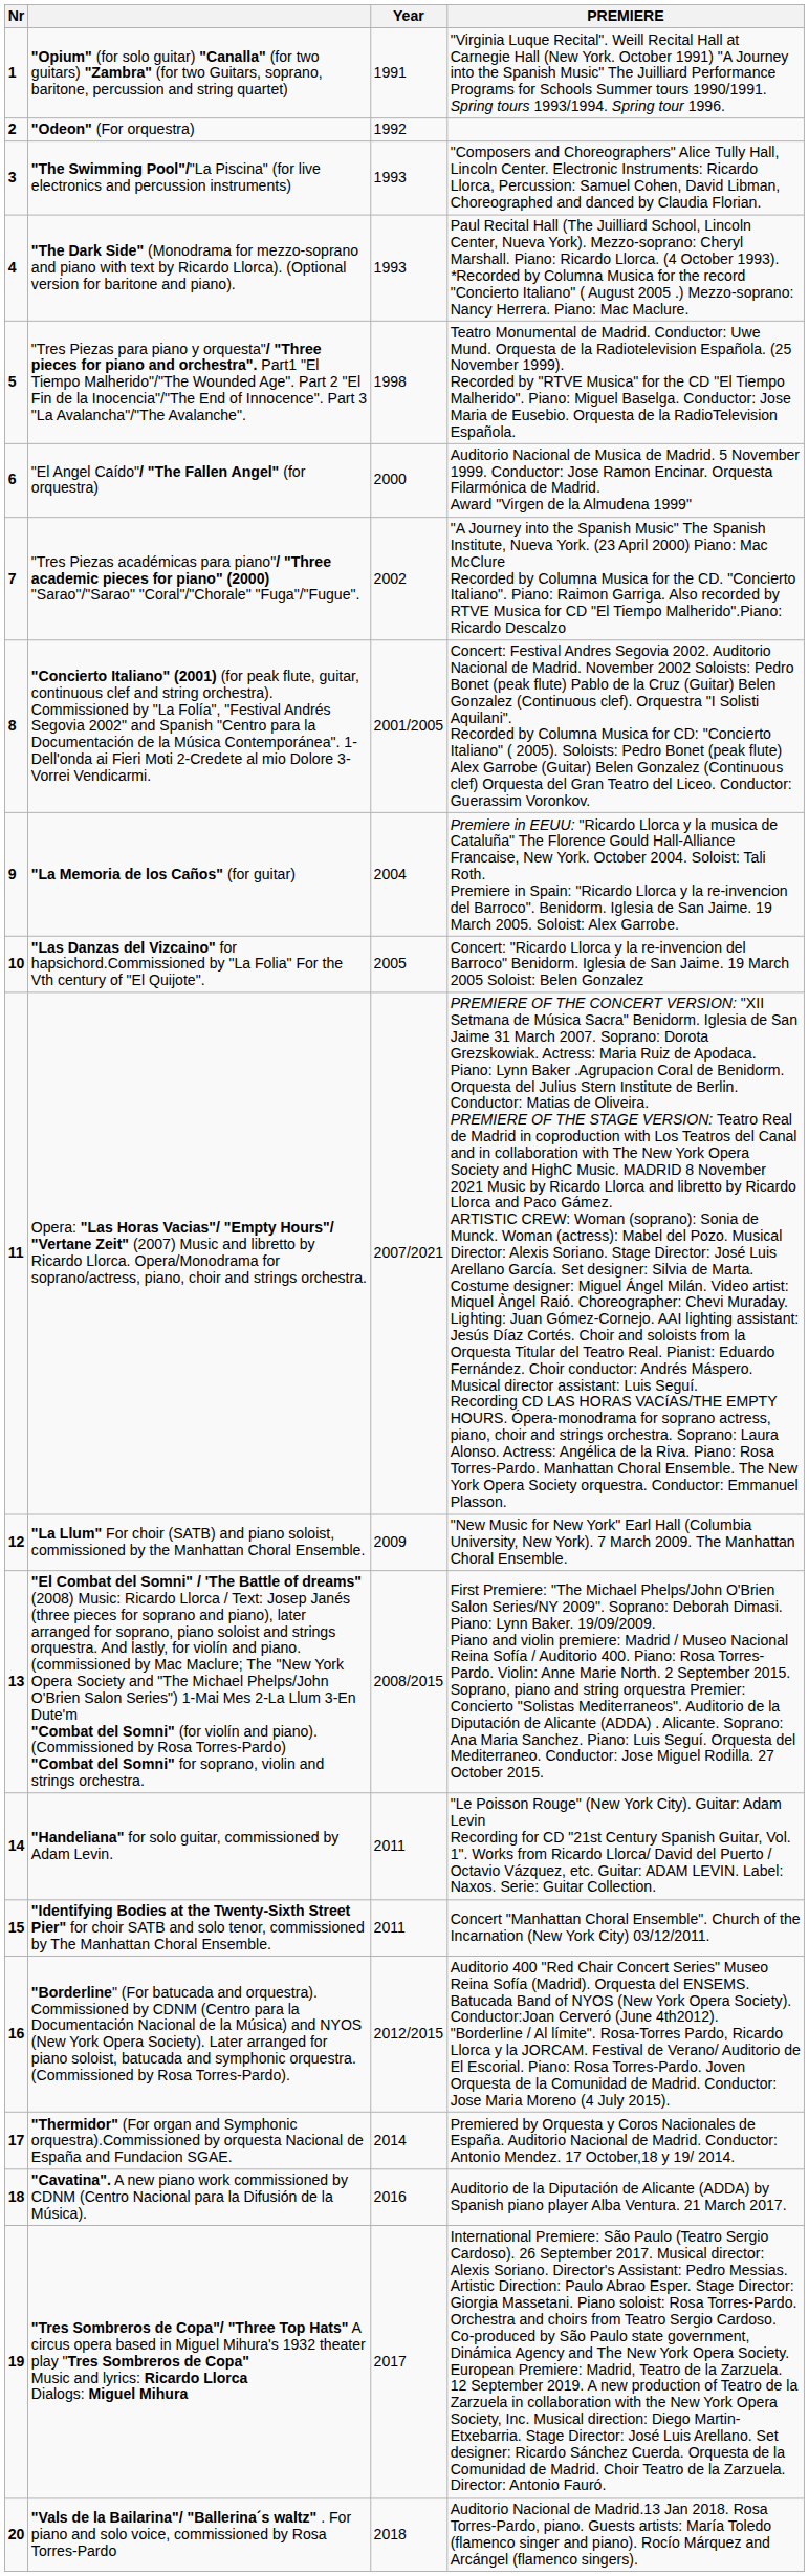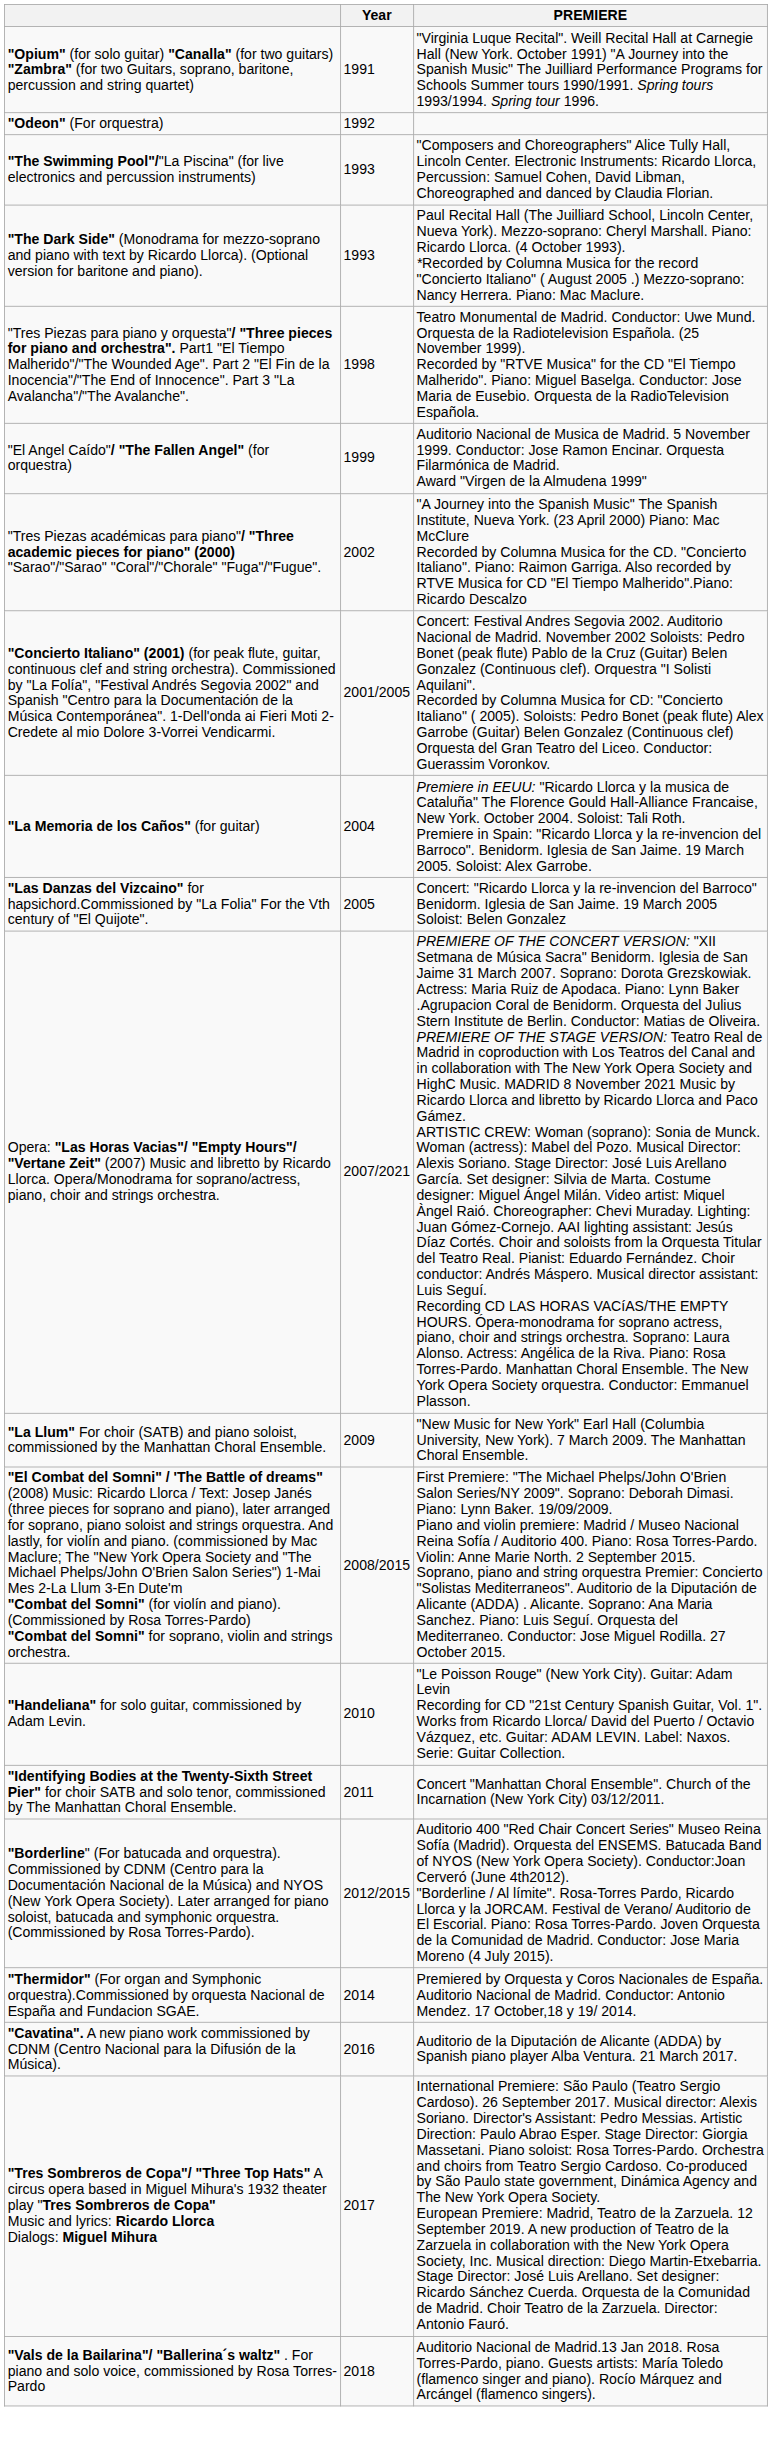 <table class="wikitable sortable">
 <tr>
-<th>Nr</th>
 <th></th>
 <th>Year</th>
 <th>PREMIERE</th>
 </tr>
 <tr>
-<td><strong>1</strong></td>
 <td><strong>"Opium"</strong> (for solo guitar) <strong>"Canalla"</strong> (for two guitars) <strong>"Zambra"</strong> (for two Guitars, soprano, baritone, percussion and string quartet)</td>
 <td>1991</td>
 <td>"Virginia Luque Recital". Weill Recital Hall at Carnegie Hall (New York. October 1991) "A Journey into the Spanish Music" The Juilliard Performance Programs for Schools Summer tours 1990/1991. <em>Spring tours</em> 1993/1994. <em>Spring tour</em> 1996.</td>
 </tr>
 <tr>
-<td><strong>2</strong></td>
 <td><strong>"Odeon"</strong> (For orquestra)</td>
 <td>1992</td>
 <td></td>
 </tr>
 <tr>
-<td><strong>3</strong></td>
 <td><strong>"The Swimming Pool"/</strong>"La Piscina" (for live electronics and percussion instruments)</td>
 <td>1993</td>
 <td>"Composers and Choreographers" Alice Tully Hall, Lincoln Center. Electronic Instruments: Ricardo Llorca, Percussion: Samuel Cohen, David Libman, Choreographed and danced by Claudia Florian.</td>
 </tr>
 <tr>
-<td><strong>4</strong></td>
 <td><strong>"The Dark Side"</strong> (Monodrama for mezzo-soprano and piano with text by Ricardo Llorca). (Optional version for baritone and piano).</td>
 <td>1993</td>
 <td>Paul Recital Hall (The Juilliard School, Lincoln Center, Nueva York). Mezzo-soprano: Cheryl Marshall. Piano: Ricardo Llorca. (4 October 1993).<br><em>*</em>Recorded by Columna Musica for the record "Concierto Italiano" ( August 2005 .) Mezzo-soprano: Nancy Herrera. Piano: Mac Maclure.</td>
 </tr>
 <tr>
-<td><strong>5</strong></td>
 <td>"Tres Piezas para piano y orquesta"<strong>/</strong> <strong>"Three pieces for piano and orchestra".</strong> Part1 "El Tiempo Malherido"/"The Wounded Age". Part 2 "El Fin de la Inocencia"/"The End of Innocence". Part 3 "La Avalancha"/"The Avalanche".</td>
 <td>1998</td>
 <td>Teatro Monumental de Madrid. Conductor: Uwe Mund. Orquesta de la Radiotelevision Española. (25 November 1999).<br>Recorded by "RTVE Musica" for the CD "El Tiempo Malherido". Piano: Miguel Baselga. Conductor: Jose Maria de Eusebio. Orquesta de la RadioTelevision Española.</td>
 </tr>
 <tr>
-<td><strong>6</strong></td>
 <td>"El Angel Caído"<strong>/ "The Fallen Angel"</strong> (for orquestra)</td>
-<td>2000</td>
+<td>1999</td>
 <td>Auditorio Nacional de Musica de Madrid. 5 November 1999. Conductor: Jose Ramon Encinar. Orquesta Filarmónica de Madrid.<br>Award "Virgen de la Almudena 1999"</td>
 </tr>
 <tr>
-<td><strong>7</strong></td>
 <td>"Tres Piezas académicas para piano"<strong>/</strong> <strong>"Three academic pieces for piano" (2000)</strong> "Sarao"/"Sarao" "Coral"/"Chorale" "Fuga"/"Fugue".</td>
 <td>2002</td>
 <td>"A Journey into the Spanish Music" The Spanish Institute, Nueva York. (23 April 2000) Piano: Mac McClure<br>Recorded by Columna Musica for the CD. "Concierto Italiano". Piano: Raimon Garriga. Also recorded by RTVE Musica for CD "El Tiempo Malherido".Piano: Ricardo Descalzo</td>
 </tr>
 <tr>
-<td><strong>8</strong></td>
 <td><strong>"Concierto Italiano" (2001)</strong> (for peak flute, guitar, continuous clef and string orchestra). Commissioned by "La Folía", "Festival Andrés Segovia 2002" and Spanish "Centro para la Documentación de la Música Contemporánea". 1-Dell'onda ai Fieri Moti 2-Credete al mio Dolore 3-Vorrei Vendicarmi.</td>
 <td>2001/2005</td>
 <td>Concert: Festival Andres Segovia 2002. Auditorio Nacional de Madrid. November 2002 Soloists: Pedro Bonet (peak flute) Pablo de la Cruz (Guitar) Belen Gonzalez (Continuous clef). Orquestra "I Solisti Aquilani".<br>Recorded by Columna Musica for CD: "Concierto Italiano" ( 2005). Soloists: Pedro Bonet (peak flute) Alex Garrobe (Guitar) Belen Gonzalez (Continuous clef) Orquesta del Gran Teatro del Liceo. Conductor: Guerassim Voronkov.</td>
 </tr>
 <tr>
-<td><strong>9</strong></td>
 <td><strong>"La Memoria de los Caños"</strong> (for guitar)</td>
 <td>2004</td>
 <td><em>Premiere in EEUU:</em> "Ricardo Llorca y la musica de Cataluña" The Florence Gould Hall-Alliance Francaise, New York. October 2004. Soloist: Tali Roth.<br>Premiere in Spain: "Ricardo Llorca y la re-invencion del Barroco". Benidorm. Iglesia de San Jaime. 19 March 2005. Soloist: Alex Garrobe.</td>
 </tr>
 <tr>
-<td><strong>10</strong></td>
 <td><strong>"Las Danzas del Vizcaino"</strong> for hapsichord.Commissioned by "La Folia" For the Vth century of "El Quijote".</td>
 <td>2005</td>
 <td>Concert: "Ricardo Llorca y la re-invencion del Barroco" Benidorm. Iglesia de San Jaime. 19 March 2005 Soloist: Belen Gonzalez</td>
 </tr>
 <tr>
-<td><strong>11</strong></td>
 <td>Opera: <strong>"Las Horas Vacias"/ "Empty Hours"/ "Vertane Zeit"</strong> (2007) Music and libretto by Ricardo Llorca. Opera/Monodrama for soprano/actress, piano, choir and strings orchestra.</td>
 <td>2007/2021</td>
 <td><em>PREMIERE OF THE CONCERT VERSION:</em> "XII Setmana de Música Sacra" Benidorm. Iglesia de San Jaime 31 March 2007. Soprano: Dorota Grezskowiak. Actress: Maria Ruiz de Apodaca. Piano: Lynn Baker .Agrupacion Coral de Benidorm. Orquesta del Julius Stern Institute de Berlin. Conductor: Matias de Oliveira.<br><em>PREMIERE OF THE STAGE VERSION:</em> Teatro Real de Madrid in coproduction with Los Teatros del Canal and in collaboration with The New York Opera Society and HighC Music. MADRID 8 November 2021 Music by Ricardo Llorca and libretto by Ricardo Llorca and Paco Gámez.<br>ARTISTIC CREW: Woman (soprano): Sonia de Munck. Woman (actress): Mabel del Pozo. Musical Director: Alexis Soriano. Stage Director: José Luis Arellano García. Set designer: Silvia de Marta. Costume designer: Miguel Ángel Milán. Video artist: Miquel Àngel Raió. Choreographer: Chevi Muraday. Lighting: Juan Gómez-Cornejo. AAI lighting assistant: Jesús Díaz Cortés. Choir and soloists from la Orquesta Titular del Teatro Real. Pianist: Eduardo Fernández. Choir conductor: Andrés Máspero. Musical director assistant: Luis Seguí.<br>Recording CD LAS HORAS VACíAS/THE EMPTY HOURS. Ópera-monodrama for soprano actress, piano, choir and strings orchestra. Soprano: Laura Alonso. Actress: Angélica de la Riva. Piano: Rosa Torres-Pardo. Manhattan Choral Ensemble. The New York Opera Society orquestra. Conductor: Emmanuel Plasson.</td>
 </tr>
 <tr>
-<td><strong>12</strong></td>
 <td><strong>"La Llum"</strong> For choir (SATB) and piano soloist, commissioned by the Manhattan Choral Ensemble.</td>
 <td>2009</td>
 <td>"New Music for New York" Earl Hall (Columbia University, New York). 7 March 2009. The Manhattan Choral Ensemble.</td>
 </tr>
 <tr>
-<td><strong>13</strong></td>
 <td><strong>"El Combat del Somni" / 'The Battle of dreams"</strong> (2008) Music: Ricardo Llorca / Text: Josep Janés (three pieces for soprano and piano), later arranged for soprano, piano soloist and  strings orquestra.  And lastly, for violín and piano. (commissioned by Mac Maclure; The "New York Opera Society and "The Michael Phelps/John O'Brien Salon Series") 1-Mai Mes 2-La Llum 3-En Dute'm<br><strong>"Combat del Somni"</strong> (for violín and piano). (Commissioned by Rosa Torres-Pardo)<br><strong>"Combat del Somni"</strong> for soprano, violin and strings orchestra.</td>
 <td>2008/2015</td>
 <td>First Premiere: "The Michael Phelps/John O'Brien Salon Series/NY 2009". Soprano: Deborah Dimasi. Piano: Lynn Baker. 19/09/2009.<br>Piano and violin premiere: Madrid / Museo Nacional Reina Sofía / Auditorio 400. Piano: Rosa Torres-Pardo. Violin: Anne Marie North. 2 September 2015.<br>Soprano, piano and string orquestra Premier: Concierto "Solistas Mediterraneos". Auditorio de la Diputación de Alicante (ADDA) . Alicante. Soprano: Ana Maria Sanchez. Piano: Luis Seguí. Orquesta del Mediterraneo. Conductor: Jose Miguel Rodilla. 27 October 2015.</td>
 </tr>
 <tr>
-<td><strong>14</strong></td>
 <td><strong>"Handeliana"</strong> for solo guitar, commissioned by Adam Levin.</td>
-<td>2011</td>
+<td>2010</td>
 <td>"Le Poisson Rouge" (New York City). Guitar: Adam Levin<br>Recording for CD "21st Century Spanish Guitar, Vol. 1". Works from Ricardo Llorca/ David del Puerto / Octavio Vázquez, etc. Guitar: ADAM LEVIN. Label: Naxos. Serie: Guitar Collection.</td>
 </tr>
 <tr>
-<td><strong>15</strong></td>
 <td><strong>"Identifying Bodies at the Twenty-Sixth Street Pier"</strong> for choir SATB and solo tenor, commissioned by The Manhattan Choral Ensemble.</td>
 <td>2011</td>
 <td>Concert "Manhattan Choral Ensemble".  Church of the Incarnation (New York City)  03/12/2011.</td>
 </tr>
 <tr>
-<td><strong>16</strong></td>
 <td><strong>"Borderline</strong>" (For batucada and orquestra). Commissioned by CDNM (Centro para la Documentación Nacional de la Música) and NYOS (New York Opera Society). Later arranged for piano soloist, batucada and symphonic orquestra. (Commissioned by Rosa Torres-Pardo).</td>
 <td>2012/2015</td>
 <td>Auditorio 400 "Red Chair Concert Series" Museo Reina Sofía (Madrid). Orquesta del ENSEMS. Batucada Band of NYOS (New York Opera Society). Conductor:Joan Cerveró (June 4th2012).<br>"Borderline / Al límite". Rosa-Torres Pardo, Ricardo Llorca y la JORCAM. Festival de Verano/ Auditorio de El Escorial. Piano: Rosa Torres-Pardo. Joven Orquesta de la Comunidad de Madrid. Conductor: Jose Maria Moreno (4 July 2015).</td>
 </tr>
 <tr>
-<td><strong>17</strong></td>
 <td><strong>"Thermidor"</strong> (For organ and Symphonic orquestra).Commissioned by orquesta Nacional de España and Fundacion SGAE.</td>
 <td>2014</td>
 <td>Premiered by Orquesta y Coros Nacionales de España. Auditorio Nacional de Madrid. Conductor: Antonio Mendez. 17 October,18 y 19/ 2014.</td>
 </tr>
 <tr>
-<td><strong>18</strong></td>
 <td><strong>"Cavatina".</strong> A new piano work commissioned by CDNM (Centro Nacional para la Difusión de la Música).</td>
 <td>2016</td>
 <td>Auditorio de la Diputación de Alicante (ADDA) by Spanish piano player Alba Ventura. 21 March 2017.</td>
 </tr>
 <tr>
-<td><strong>19</strong></td>
 <td><strong>"Tres Sombreros de Copa"/ "Three Top Hats"</strong> A circus opera based in Miguel Mihura's 1932 theater play "<strong>Tres Sombreros de Copa"</strong><br>Music and lyrics: <strong>Ricardo Llorca</strong><br>Dialogs: <strong>Miguel Mihura</strong></td>
 <td>2017</td>
 <td>International Premiere: São Paulo (Teatro Sergio Cardoso). 26 September 2017. Musical director: Alexis Soriano. Director's Assistant: Pedro Messias. Artistic Direction: Paulo Abrao Esper. Stage Director: Giorgia Massetani. Piano soloist: Rosa Torres-Pardo. Orchestra and choirs from Teatro Sergio Cardoso. Co-produced by São Paulo state government, Dinámica Agency and The New York Opera Society.<br>European Premiere: Madrid, Teatro de la Zarzuela. 12 September 2019. A new production of Teatro de la Zarzuela in collaboration with the New York Opera Society, Inc. Musical direction: Diego Martin-Etxebarria. Stage Director: José Luis Arellano. Set designer: Ricardo Sánchez Cuerda. Orquesta de la Comunidad de Madrid. Choir Teatro de la Zarzuela. Director: Antonio Fauró.</td>
 </tr>
 <tr>
-<td><strong>20</strong></td>
 <td><strong>"Vals de la Bailarina"/ "Ballerina´s waltz"</strong> . For piano and solo voice, commissioned by Rosa Torres-Pardo</td>
 <td>2018</td>
 <td>Auditorio Nacional de Madrid.13 Jan 2018. Rosa Torres-Pardo, piano. Guests artists: María Toledo (flamenco singer and piano). Rocío Márquez and Arcángel (flamenco singers).</td>
 </tr>
 </table>
